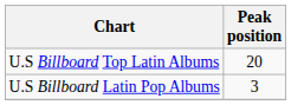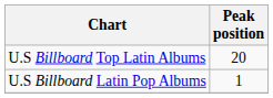 <table class="wikitable sortable">
 <tr>
 <th>Chart</th>
 <th>Peak<br>position</th>
 </tr>
 <tr>
 <td>U.S <em><a href='#'>Billboard</a></em> <a href='#'>Top Latin Albums</a></td>
 <td style="text-align:center;">20</td>
 </tr>
 <tr>
 <td>U.S <em>Billboard</em> <a href='#'>Latin Pop Albums</a></td>
-<td style="text-align:center;">3</td>
+<td style="text-align:center;">1</td>
 </tr>
 <tr>
 </tr>
 </table>
